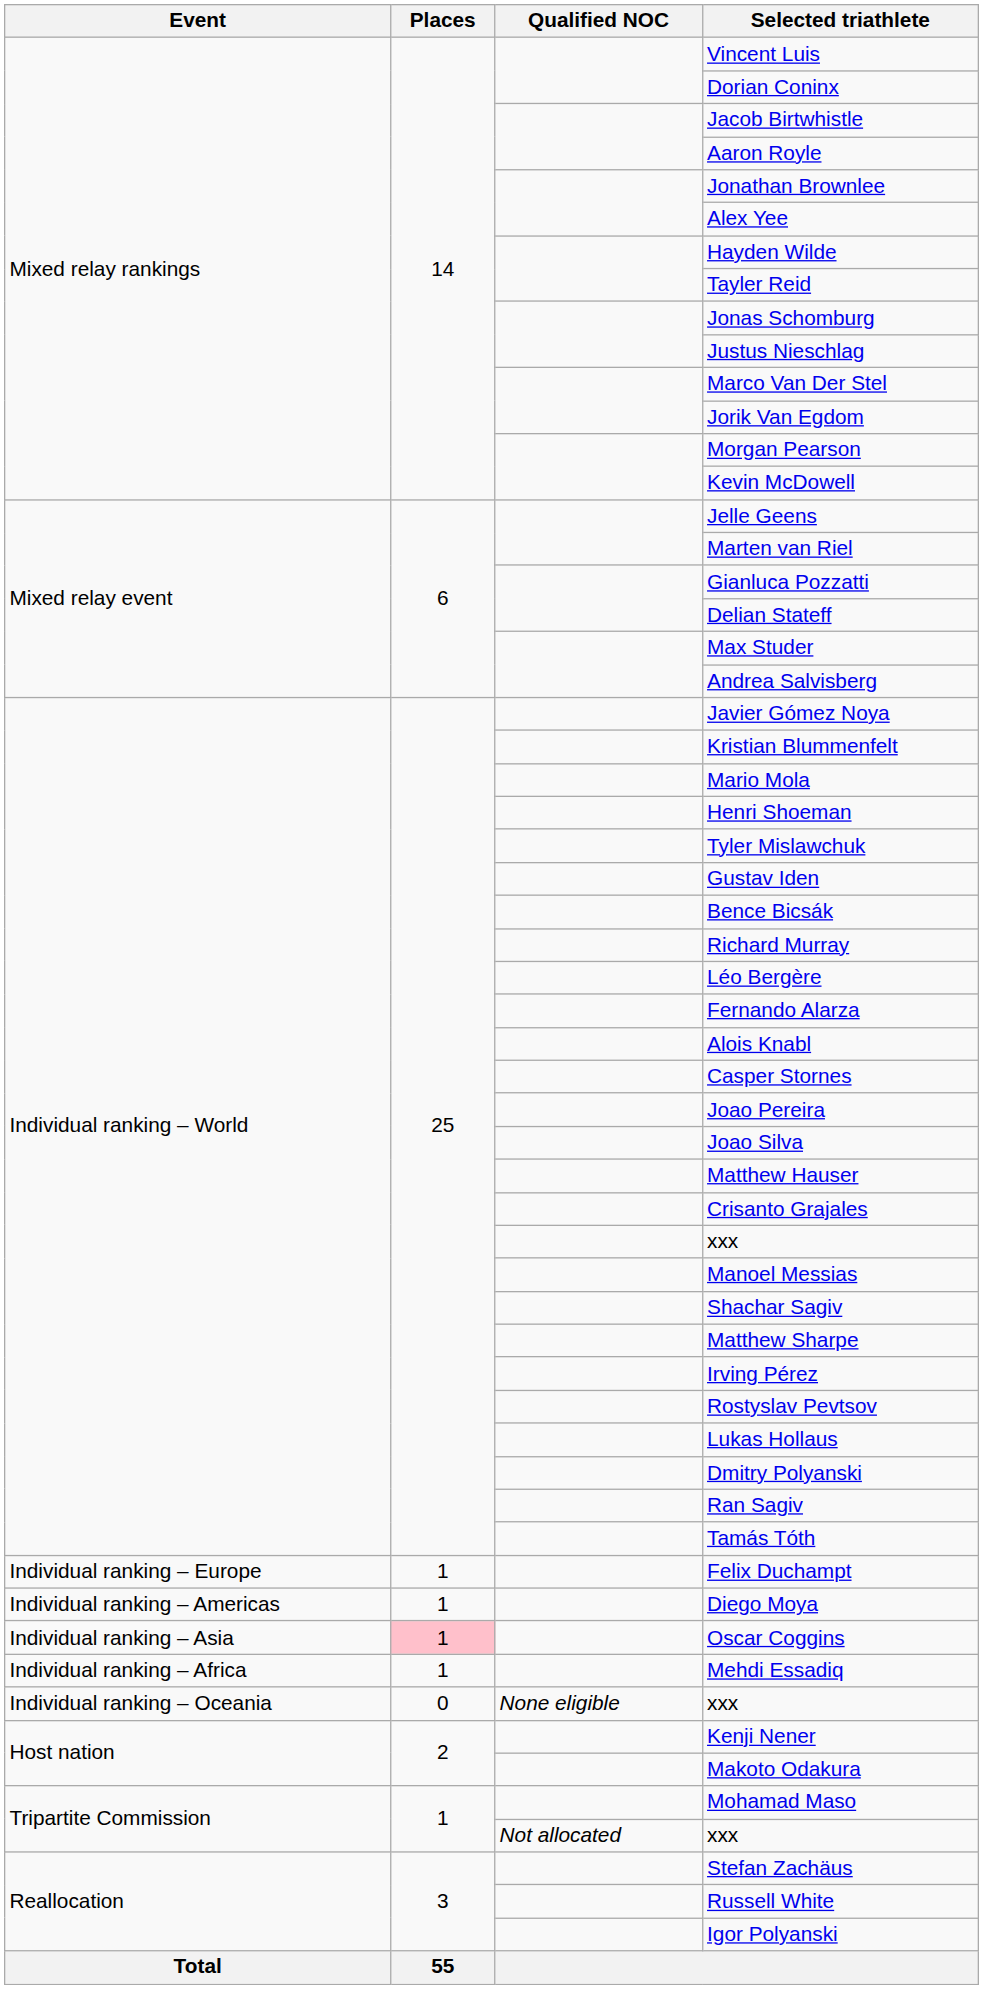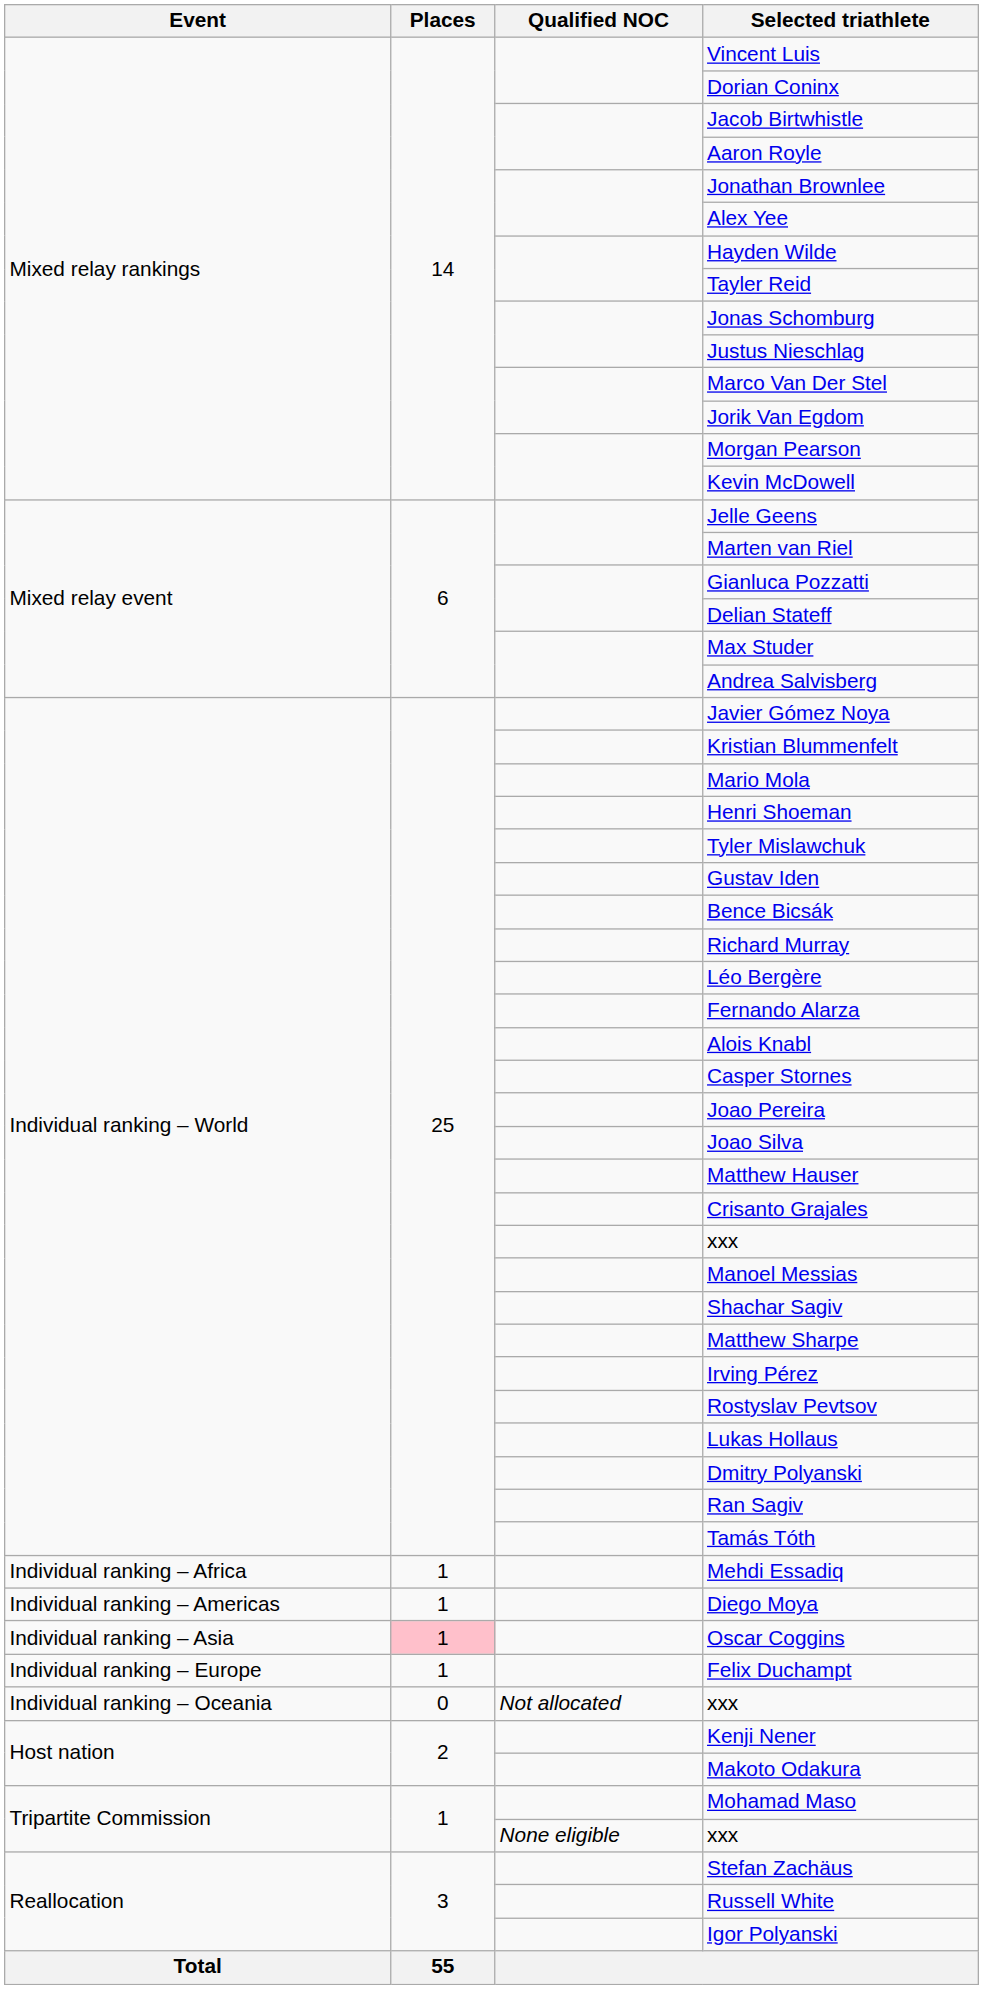 <table class="wikitable"  width=750>
 <tr>
 <th>Event</th>
 <th>Places</th>
 <th>Qualified NOC</th>
 <th>Selected triathlete</th>
 </tr>
 <tr>
 <td rowspan=14>Mixed relay rankings</td>
 <td rowspan=14 align=center>14</td>
 <td rowspan="2"></td>
 <td><a href='#'>Vincent Luis</a></td>
 </tr>
 <tr>
 <td><a href='#'>Dorian Coninx</a></td>
 </tr>
 <tr>
 <td rowspan="2"></td>
 <td><a href='#'>Jacob Birtwhistle</a></td>
 </tr>
 <tr>
 <td><a href='#'>Aaron Royle</a></td>
 </tr>
 <tr>
 <td rowspan="2"></td>
 <td><a href='#'>Jonathan Brownlee</a></td>
 </tr>
 <tr>
 <td><a href='#'>Alex Yee</a></td>
 </tr>
 <tr>
 <td rowspan="2"></td>
 <td><a href='#'>Hayden Wilde</a></td>
 </tr>
 <tr>
 <td><a href='#'>Tayler Reid</a></td>
 </tr>
 <tr>
 <td rowspan="2"></td>
 <td><a href='#'>Jonas Schomburg</a></td>
 </tr>
 <tr>
 <td><a href='#'>Justus Nieschlag</a></td>
 </tr>
 <tr>
 <td rowspan="2"></td>
 <td><a href='#'>Marco Van Der Stel</a></td>
 </tr>
 <tr>
 <td><a href='#'>Jorik Van Egdom</a></td>
 </tr>
 <tr>
 <td rowspan="2"></td>
 <td><a href='#'>Morgan Pearson</a></td>
 </tr>
 <tr>
 <td><a href='#'>Kevin McDowell</a></td>
 </tr>
 <tr>
 <td rowspan=6>Mixed relay event</td>
 <td rowspan="6" align="center">6</td>
 <td rowspan="2"></td>
 <td><a href='#'>Jelle Geens</a></td>
 </tr>
 <tr>
 <td><a href='#'>Marten van Riel</a></td>
 </tr>
 <tr>
 <td rowspan="2"></td>
 <td><a href='#'>Gianluca Pozzatti</a></td>
 </tr>
 <tr>
 <td><a href='#'>Delian Stateff</a></td>
 </tr>
 <tr>
 <td rowspan="2"></td>
 <td><a href='#'>Max Studer</a></td>
 </tr>
 <tr>
 <td><a href='#'>Andrea Salvisberg</a></td>
 </tr>
 <tr>
 <td rowspan=26>Individual ranking – World</td>
 <td rowspan="26" align="center">25</td>
 <td></td>
 <td><a href='#'>Javier Gómez Noya</a></td>
 </tr>
 <tr>
 <td></td>
 <td><a href='#'>Kristian Blummenfelt</a></td>
 </tr>
 <tr>
 <td></td>
 <td><a href='#'>Mario Mola</a></td>
 </tr>
 <tr>
 <td></td>
 <td><a href='#'>Henri Shoeman</a></td>
 </tr>
 <tr>
 <td></td>
 <td><a href='#'>Tyler Mislawchuk</a></td>
 </tr>
 <tr>
 <td></td>
 <td><a href='#'>Gustav Iden</a></td>
 </tr>
 <tr>
 <td></td>
 <td><a href='#'>Bence Bicsák</a></td>
 </tr>
 <tr>
 <td></td>
 <td><a href='#'>Richard Murray</a></td>
 </tr>
 <tr>
 <td></td>
 <td><a href='#'>Léo Bergère</a></td>
 </tr>
 <tr>
 <td></td>
 <td><a href='#'>Fernando Alarza</a></td>
 </tr>
 <tr>
 <td></td>
 <td><a href='#'>Alois Knabl</a></td>
 </tr>
 <tr>
 <td></td>
 <td><a href='#'>Casper Stornes</a></td>
 </tr>
 <tr>
 <td></td>
 <td><a href='#'>Joao Pereira</a></td>
 </tr>
 <tr>
 <td></td>
 <td><a href='#'>Joao Silva</a></td>
 </tr>
 <tr>
 <td></td>
 <td><a href='#'>Matthew Hauser</a></td>
 </tr>
 <tr>
 <td></td>
 <td><a href='#'>Crisanto Grajales</a></td>
 </tr>
 <tr>
 <td><s></s></td>
 <td>xxx</td>
 </tr>
 <tr>
 <td></td>
 <td><a href='#'>Manoel Messias</a></td>
 </tr>
 <tr>
 <td></td>
 <td><a href='#'>Shachar Sagiv</a></td>
 </tr>
 <tr>
 <td></td>
 <td><a href='#'>Matthew Sharpe</a></td>
 </tr>
 <tr>
 <td></td>
 <td><a href='#'>Irving Pérez</a></td>
 </tr>
 <tr>
 <td></td>
 <td><a href='#'>Rostyslav Pevtsov</a></td>
 </tr>
 <tr>
 <td></td>
 <td><a href='#'>Lukas Hollaus</a></td>
 </tr>
 <tr>
 <td></td>
 <td><a href='#'>Dmitry Polyanski</a></td>
 </tr>
 <tr>
 <td></td>
 <td><a href='#'>Ran Sagiv</a></td>
 </tr>
 <tr>
 <td></td>
 <td><a href='#'>Tamás Tóth</a></td>
 </tr>
 <tr>
-<td>Individual ranking – Europe</td>
+<td>Individual ranking – Africa</td>
 <td align=center>1</td>
 <td></td>
-<td><a href='#'>Felix Duchampt</a></td>
+<td><a href='#'>Mehdi Essadiq</a></td>
 </tr>
 <tr>
 <td>Individual ranking – Americas</td>
 <td align=center>1</td>
 <td></td>
 <td><a href='#'>Diego Moya</a></td>
 </tr>
 <tr>
 <td>Individual ranking – Asia</td>
 <td align=center style="background: pink;">1</td>
 <td></td>
 <td><a href='#'>Oscar Coggins</a></td>
 </tr>
 <tr>
-<td>Individual ranking – Africa</td>
+<td>Individual ranking – Europe</td>
 <td align=center>1</td>
 <td></td>
-<td><a href='#'>Mehdi Essadiq</a></td>
+<td><a href='#'>Felix Duchampt</a></td>
 </tr>
 <tr>
 <td>Individual ranking – Oceania</td>
 <td align=center>0</td>
-<td><em>None eligible</em></td>
+<td><em>Not allocated</em></td>
 <td>xxx</td>
 </tr>
 <tr>
 <td rowspan=2>Host nation</td>
 <td rowspan=2 align=center>2</td>
 <td></td>
 <td><a href='#'>Kenji Nener</a></td>
 </tr>
 <tr>
 <td></td>
 <td><a href='#'>Makoto Odakura</a></td>
 </tr>
 <tr>
 <td rowspan=2>Tripartite Commission</td>
 <td rowspan=2 align=center>1</td>
 <td></td>
 <td><a href='#'>Mohamad Maso</a></td>
 </tr>
 <tr>
-<td><em>Not allocated</em></td>
+<td><em>None eligible</em></td>
 <td>xxx</td>
 </tr>
 <tr>
 <td rowspan=3>Reallocation</td>
 <td rowspan=3 align=center>3</td>
 <td></td>
 <td><a href='#'>Stefan Zachäus</a></td>
 </tr>
 <tr>
 <td></td>
 <td><a href='#'>Russell White</a></td>
 </tr>
 <tr>
 <td></td>
 <td><a href='#'>Igor Polyanski</a></td>
 </tr>
 <tr>
 <th>Total</th>
 <th>55</th>
 <th colspan=2></th>
 </tr>
 </table>
